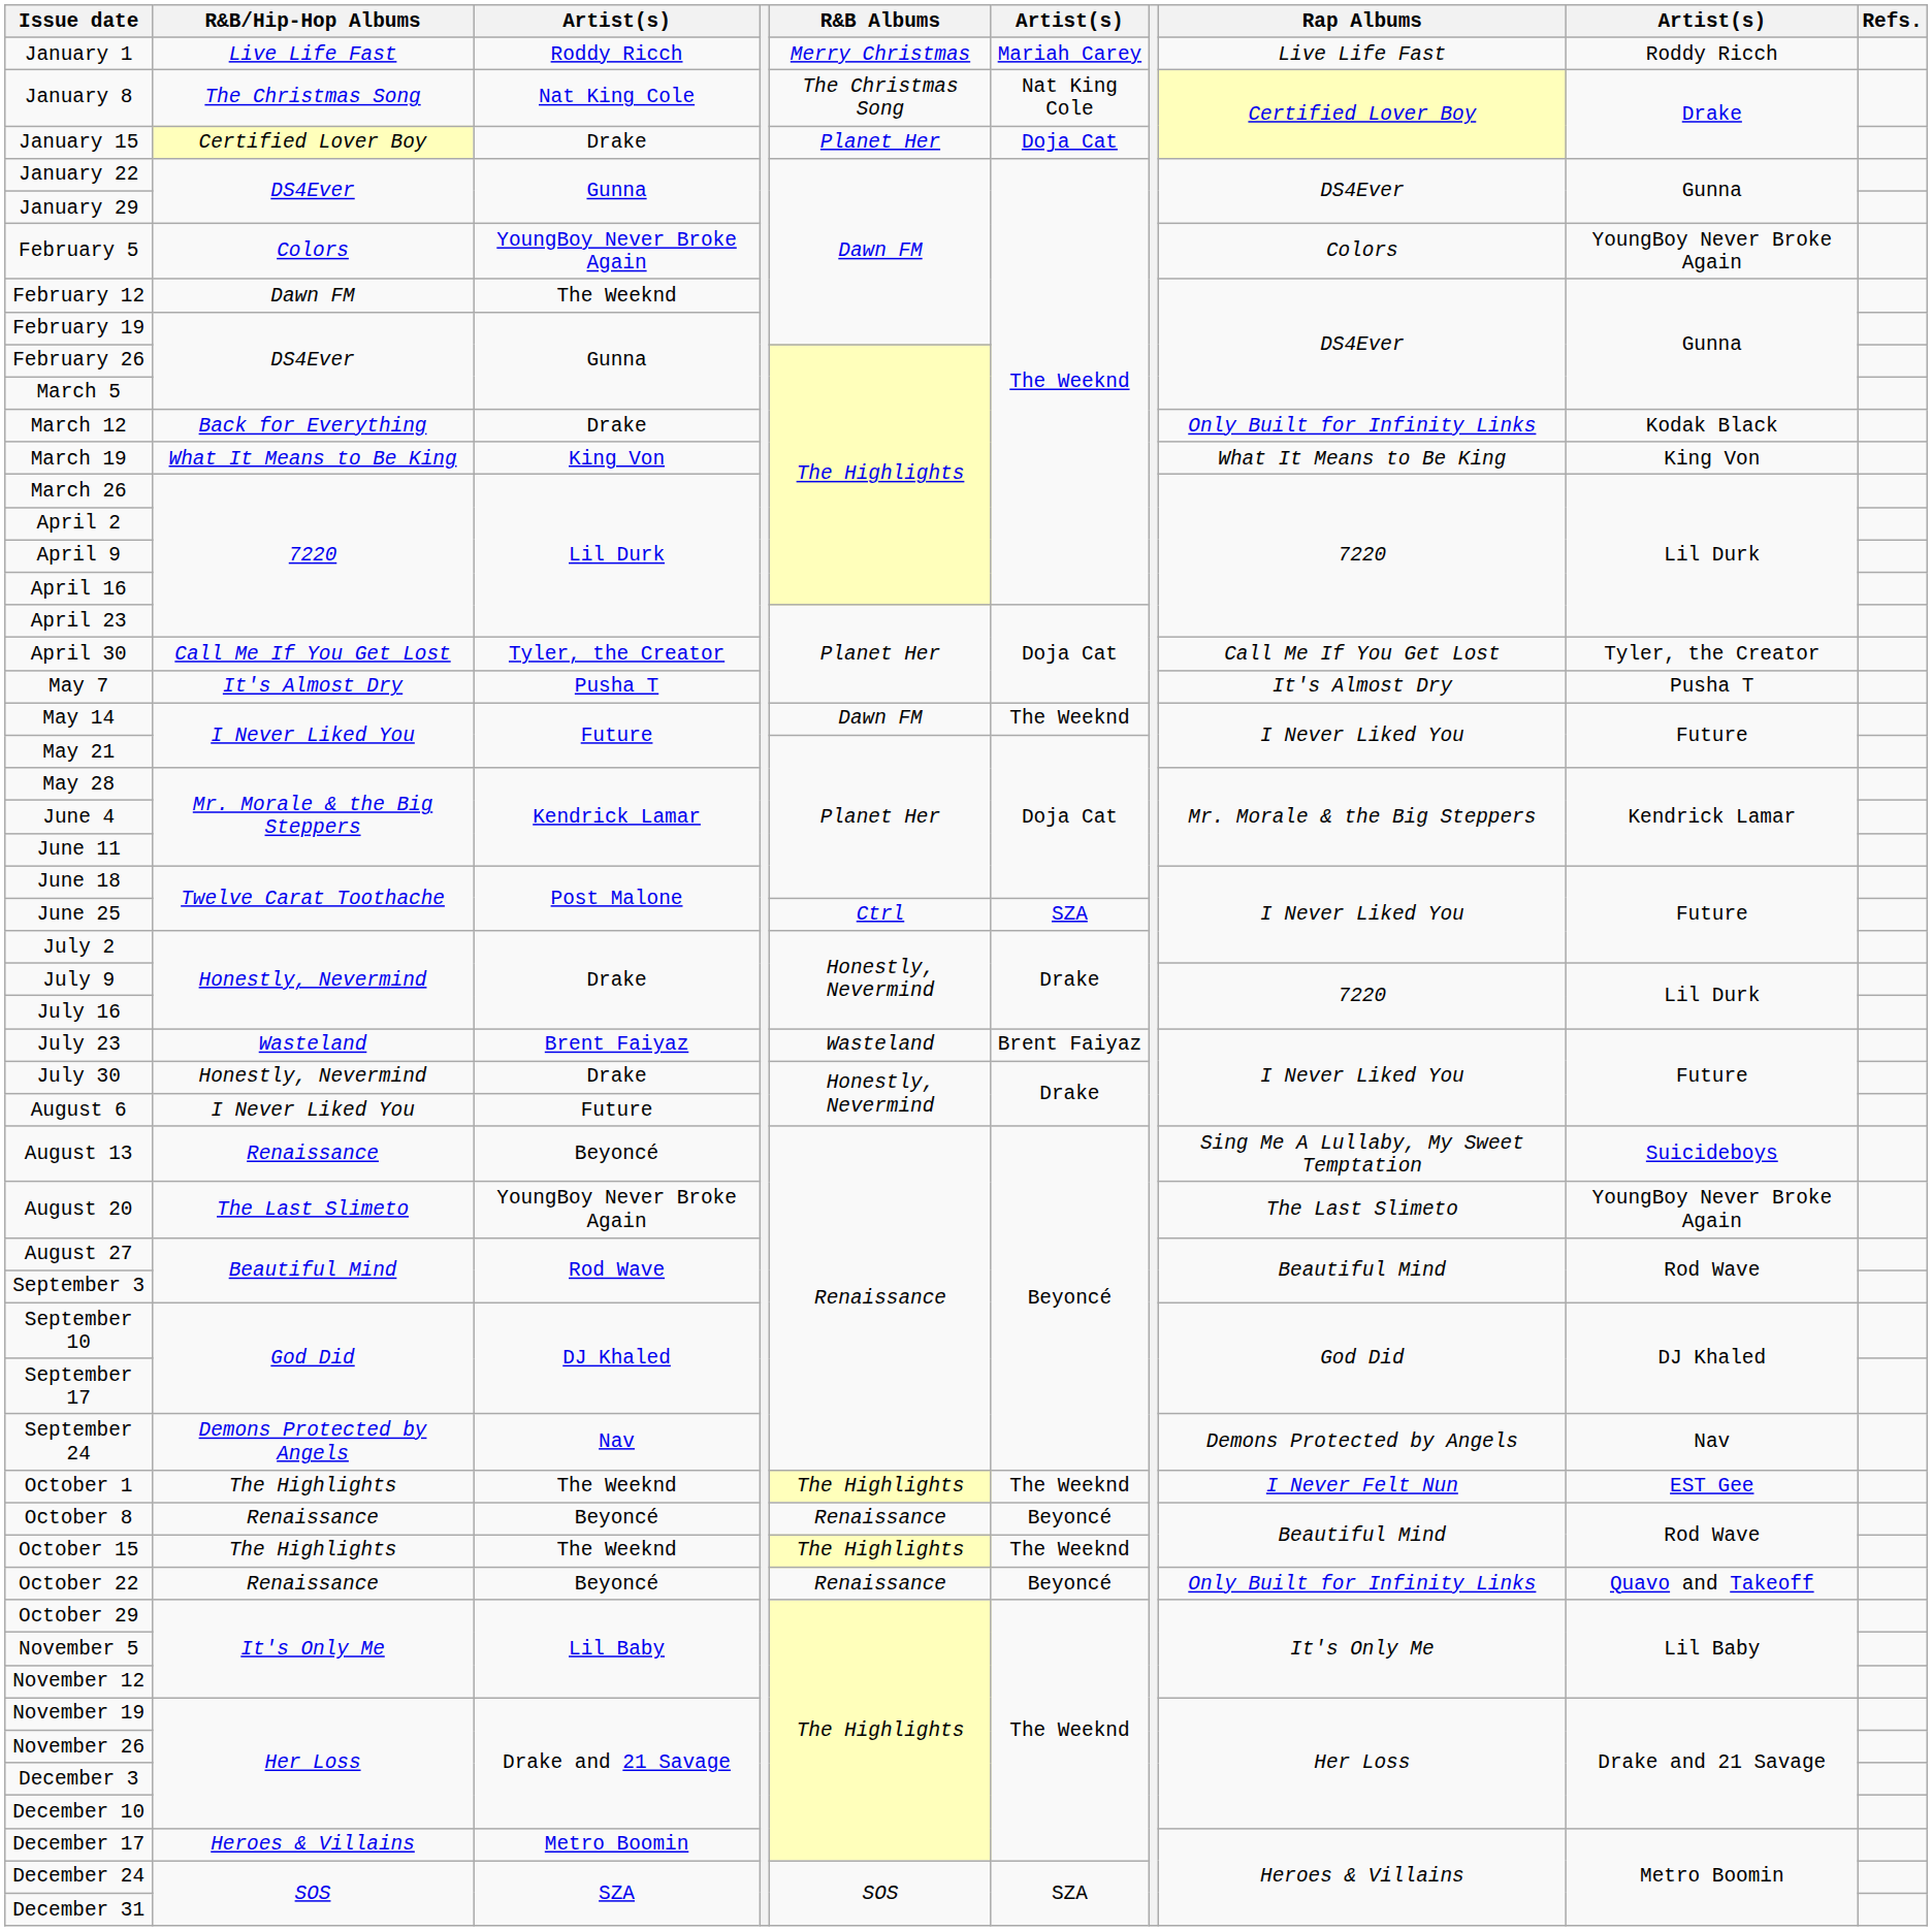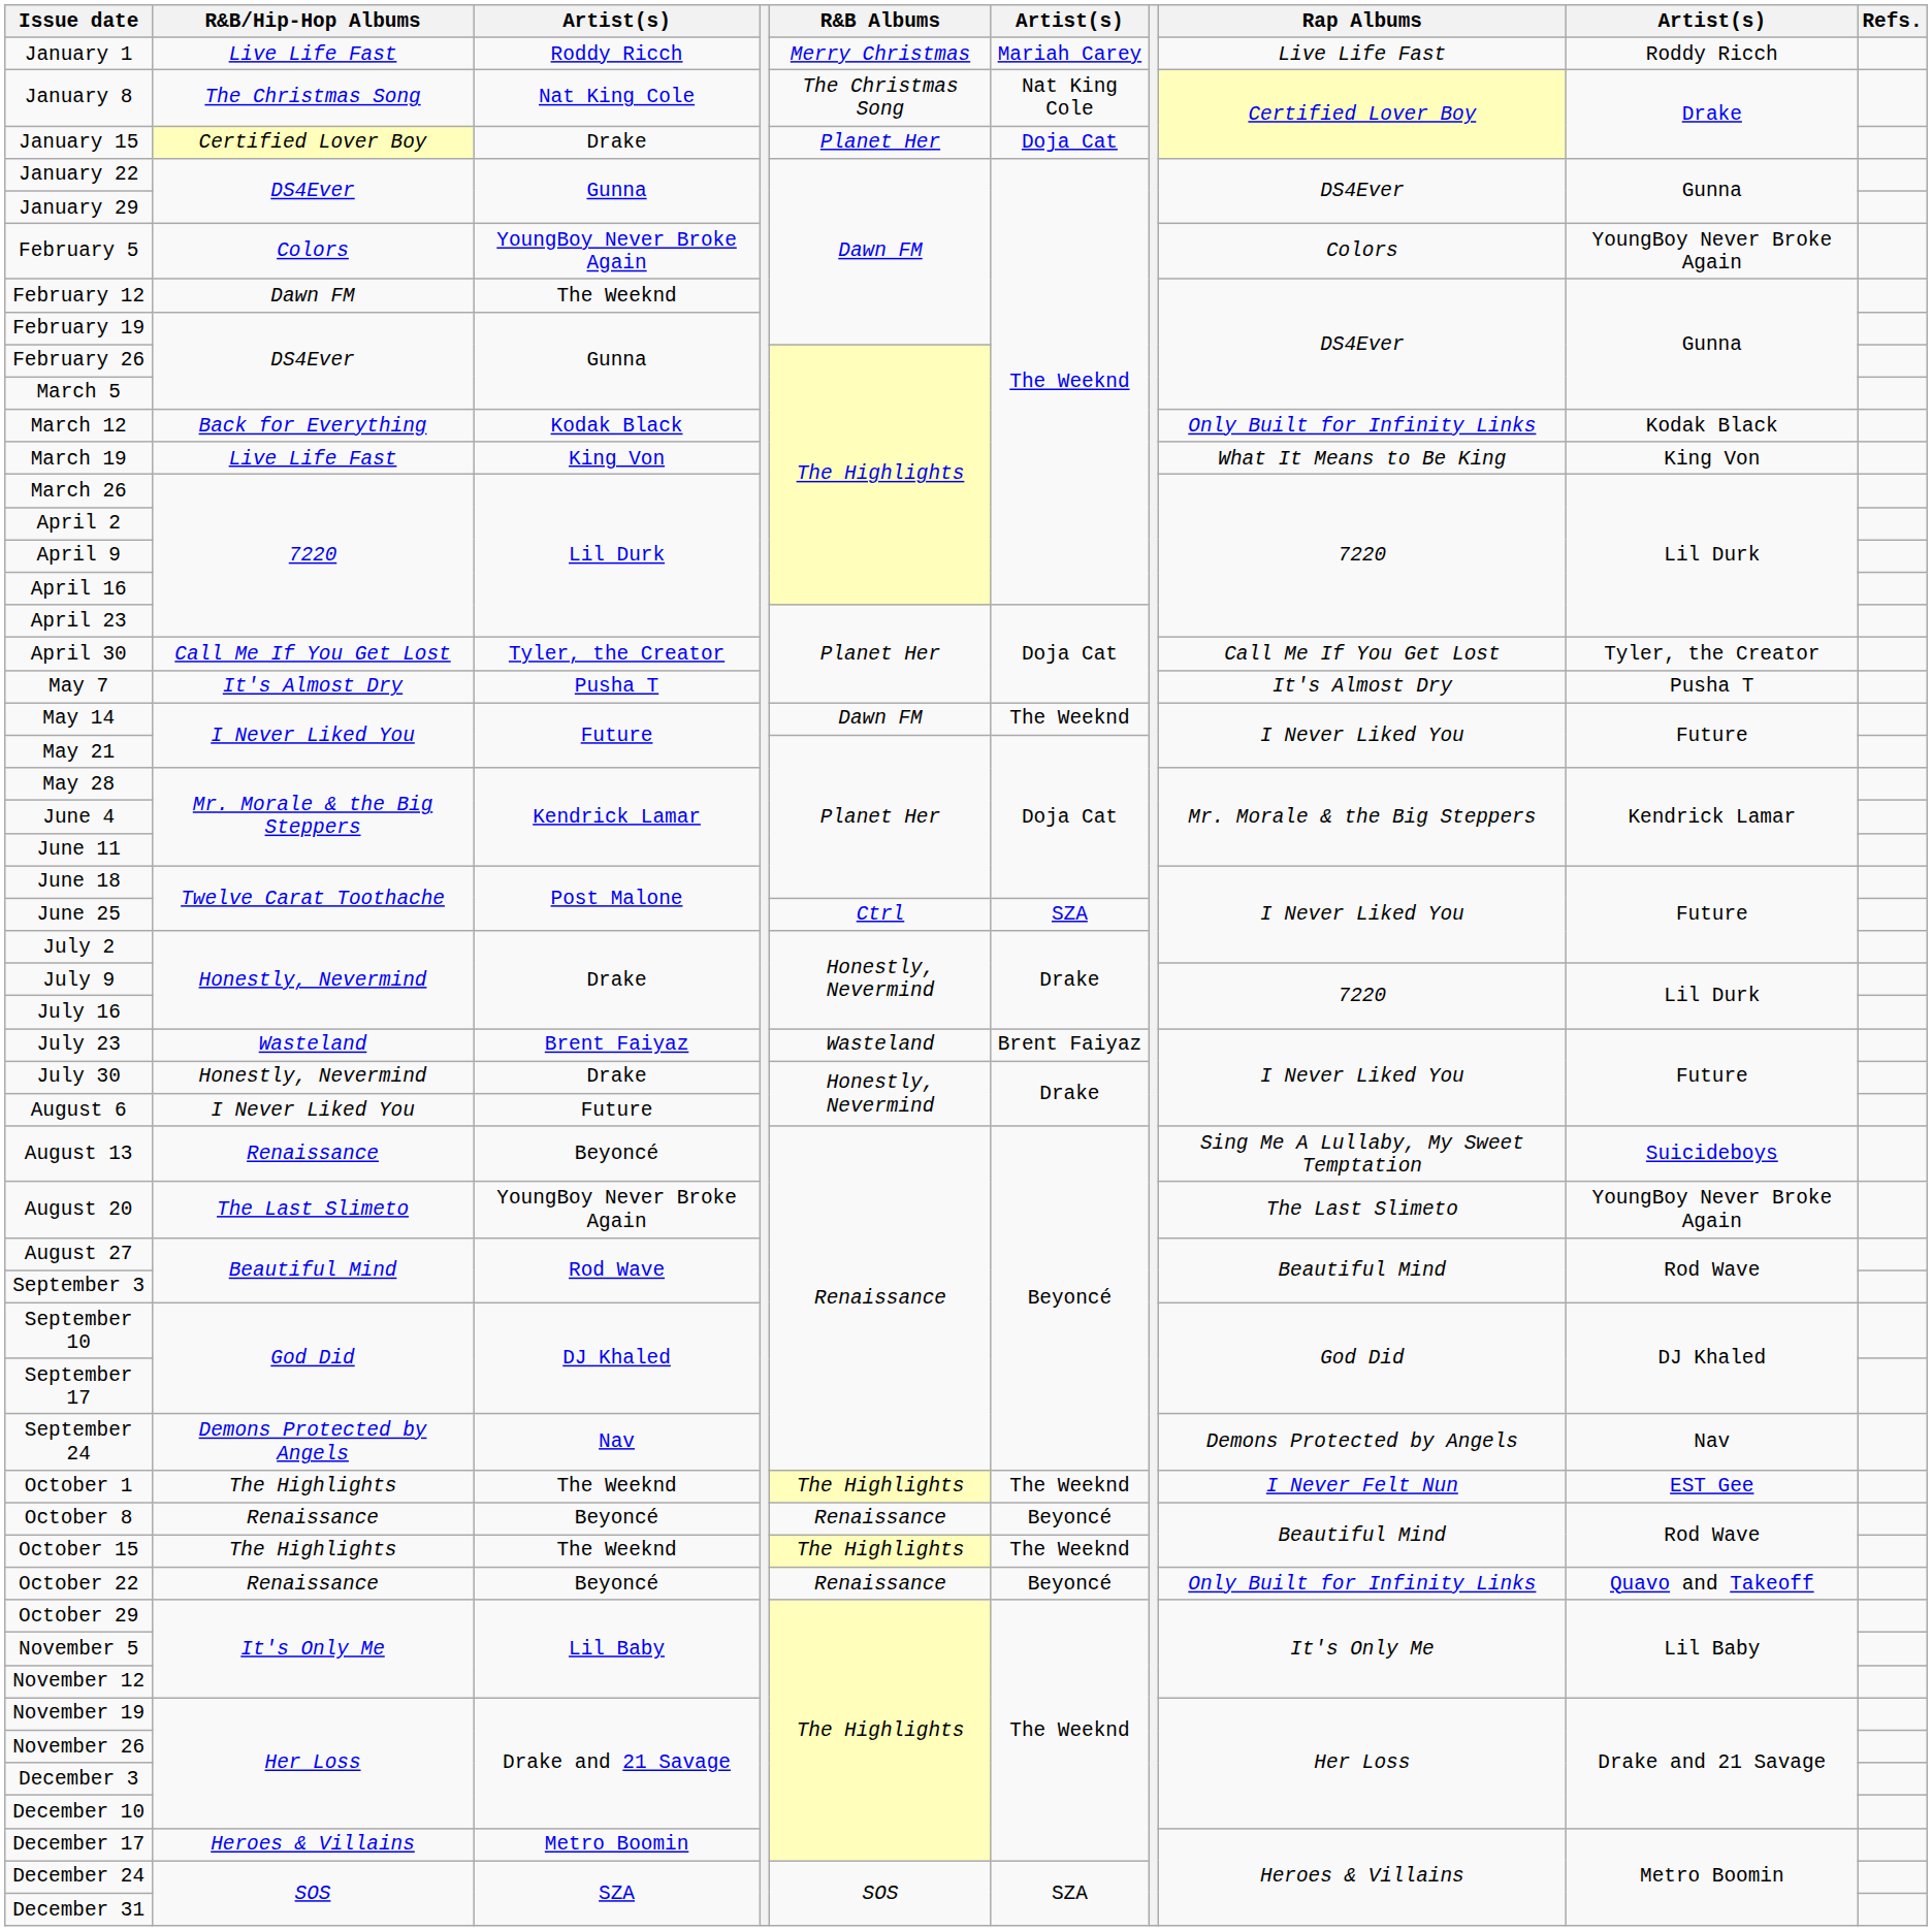 <table class="wikitable plainrowheaders" style="text-align:center;">
 <tr>
 <th>Issue date</th>
 <th>R&B/Hip-Hop Albums</th>
 <th>Artist(s)</th>
 <th rowspan="54"></th>
 <th>R&B Albums</th>
 <th>Artist(s)</th>
 <th rowspan="54"></th>
 <th>Rap Albums</th>
 <th>Artist(s)</th>
 <th>Refs.</th>
 </tr>
 <tr>
 <td scope="row">January 1</td>
 <td><em><a href='#'>Live Life Fast</a></em></td>
 <td><a href='#'>Roddy Ricch</a></td>
 <td><em><a href='#'>Merry Christmas</a></em></td>
 <td><a href='#'>Mariah Carey</a></td>
 <td><em>Live Life Fast</em></td>
 <td>Roddy Ricch</td>
 <td></td>
 </tr>
 <tr>
 <td>January 8</td>
 <td><em><a href='#'>The Christmas Song</a></em></td>
 <td><a href='#'>Nat King Cole</a></td>
 <td><em>The Christmas Song</em></td>
 <td>Nat King Cole</td>
 <td style="background-color:#FFFFBB" rowspan="2"><em><a href='#'>Certified Lover Boy</a></em> </td>
 <td rowspan="2"><a href='#'>Drake</a></td>
 <td></td>
 </tr>
 <tr>
 <td>January 15</td>
 <td style="background-color:#FFFFBB"><em>Certified Lover Boy</em> </td>
 <td>Drake</td>
 <td><em><a href='#'>Planet Her</a></em></td>
 <td><a href='#'>Doja Cat</a></td>
 <td></td>
 </tr>
 <tr>
 <td>January 22</td>
 <td rowspan="2"><em><a href='#'>DS4Ever</a></em></td>
 <td rowspan="2"><a href='#'>Gunna</a></td>
 <td rowspan="5"><em><a href='#'>Dawn FM</a></em></td>
 <td rowspan="13"><a href='#'>The Weeknd</a></td>
 <td rowspan="2"><em>DS4Ever</em></td>
 <td rowspan="2">Gunna</td>
 <td></td>
 </tr>
 <tr>
 <td>January 29</td>
 <td></td>
 </tr>
 <tr>
 <td>February 5</td>
 <td><em><a href='#'>Colors</a></em></td>
 <td><a href='#'>YoungBoy Never Broke Again</a></td>
 <td><em>Colors</em></td>
 <td>YoungBoy Never Broke Again</td>
 <td></td>
 </tr>
 <tr>
 <td>February 12</td>
 <td><em>Dawn FM</em></td>
 <td>The Weeknd</td>
 <td rowspan="4"><em>DS4Ever</em></td>
 <td rowspan="4">Gunna</td>
 <td></td>
 </tr>
 <tr>
 <td>February 19</td>
 <td rowspan="3"><em>DS4Ever</em></td>
 <td rowspan="3">Gunna</td>
 <td></td>
 </tr>
 <tr>
 <td>February 26</td>
 <td style="background-color:#FFFFBB" rowspan="8"><em><a href='#'>The Highlights</a></em> </td>
 <td></td>
 </tr>
 <tr>
 <td>March 5</td>
 <td></td>
 </tr>
 <tr>
 <td>March 12</td>
 <td><em><a href='#'>Back for Everything</a></em></td>
-<td>Drake</td>
+<td><a href='#'>Kodak Black</a></td>
 <td><em><a href='#'>Only Built for Infinity Links</a></em></td>
 <td>Kodak Black</td>
 <td></td>
 </tr>
 <tr>
 <td>March 19</td>
-<td><em><a href='#'>What It Means to Be King</a></em></td>
+<td><em><a href='#'>Live Life Fast</a></em></td>
 <td><a href='#'>King Von</a></td>
 <td><em>What It Means to Be King</em></td>
 <td>King Von</td>
 <td></td>
 </tr>
 <tr>
 <td>March 26</td>
 <td rowspan="5"><em><a href='#'>7220</a></em></td>
 <td rowspan="5"><a href='#'>Lil Durk</a></td>
 <td rowspan="5"><em>7220</em></td>
 <td rowspan="5">Lil Durk</td>
 <td></td>
 </tr>
 <tr>
 <td>April 2</td>
 <td></td>
 </tr>
 <tr>
 <td>April 9</td>
 <td></td>
 </tr>
 <tr>
 <td>April 16</td>
 <td></td>
 </tr>
 <tr>
 <td>April 23</td>
 <td rowspan="3"><em>Planet Her</em></td>
 <td rowspan="3">Doja Cat</td>
 <td></td>
 </tr>
 <tr>
 <td>April 30</td>
 <td><em><a href='#'>Call Me If You Get Lost</a></em></td>
 <td><a href='#'>Tyler, the Creator</a></td>
 <td><em>Call Me If You Get Lost</em></td>
 <td>Tyler, the Creator</td>
 <td></td>
 </tr>
 <tr>
 <td>May 7</td>
 <td><em><a href='#'>It's Almost Dry</a></em></td>
 <td><a href='#'>Pusha T</a></td>
 <td><em>It's Almost Dry</em></td>
 <td>Pusha T</td>
 <td></td>
 </tr>
 <tr>
 <td>May 14</td>
 <td rowspan="2"><em><a href='#'>I Never Liked You</a></em></td>
 <td rowspan="2"><a href='#'>Future</a></td>
 <td><em>Dawn FM</em></td>
 <td>The Weeknd</td>
 <td rowspan="2"><em>I Never Liked You</em></td>
 <td rowspan="2">Future</td>
 <td></td>
 </tr>
 <tr>
 <td>May 21</td>
 <td rowspan="5"><em>Planet Her</em></td>
 <td rowspan="5">Doja Cat</td>
 <td></td>
 </tr>
 <tr>
 <td>May 28</td>
 <td rowspan="3"><em><a href='#'>Mr. Morale & the Big Steppers</a></em></td>
 <td rowspan="3"><a href='#'>Kendrick Lamar</a></td>
 <td rowspan="3"><em>Mr. Morale & the Big Steppers</em></td>
 <td rowspan="3">Kendrick Lamar</td>
 <td></td>
 </tr>
 <tr>
 <td>June 4</td>
 <td></td>
 </tr>
 <tr>
 <td>June 11</td>
 <td></td>
 </tr>
 <tr>
 <td>June 18</td>
 <td rowspan="2"><em><a href='#'>Twelve Carat Toothache</a></em></td>
 <td rowspan="2"><a href='#'>Post Malone</a></td>
 <td rowspan="3"><em>I Never Liked You</em></td>
 <td rowspan="3">Future</td>
 <td></td>
 </tr>
 <tr>
 <td>June 25</td>
 <td><a href='#'><em>Ctrl</em></a></td>
 <td><a href='#'>SZA</a></td>
 <td></td>
 </tr>
 <tr>
 <td>July 2</td>
 <td rowspan="3"><em><a href='#'>Honestly, Nevermind</a></em></td>
 <td rowspan="3">Drake</td>
 <td rowspan="3"><em>Honestly, Nevermind</em></td>
 <td rowspan="3">Drake</td>
 <td></td>
 </tr>
 <tr>
 <td>July 9</td>
 <td rowspan="2"><em>7220</em></td>
 <td rowspan="2">Lil Durk</td>
 <td></td>
 </tr>
 <tr>
 <td>July 16</td>
 <td></td>
 </tr>
 <tr>
 <td>July 23</td>
 <td><a href='#'><em>Wasteland</em></a></td>
 <td><a href='#'>Brent Faiyaz</a></td>
 <td><em>Wasteland</em></td>
 <td>Brent Faiyaz</td>
 <td rowspan="3"><em>I Never Liked You</em></td>
 <td rowspan="3">Future</td>
 <td></td>
 </tr>
 <tr>
 <td>July 30</td>
 <td><em>Honestly, Nevermind</em></td>
 <td>Drake</td>
 <td rowspan="2"><em>Honestly, Nevermind</em></td>
 <td rowspan="2">Drake</td>
 <td></td>
 </tr>
 <tr>
 <td>August 6</td>
 <td><em>I Never Liked You</em></td>
 <td>Future</td>
 <td></td>
 </tr>
 <tr>
 <td>August 13</td>
 <td><a href='#'><em>Renaissance</em></a></td>
 <td>Beyoncé</td>
 <td rowspan="7"><em>Renaissance</em></td>
 <td rowspan="7">Beyoncé</td>
 <td><em>Sing Me A Lullaby, My Sweet Temptation</em></td>
 <td><a href='#'>Suicideboys</a></td>
 <td></td>
 </tr>
 <tr>
 <td>August 20</td>
 <td><em><a href='#'>The Last Slimeto</a></em></td>
 <td>YoungBoy Never Broke Again</td>
 <td><em>The Last Slimeto</em></td>
 <td>YoungBoy Never Broke Again</td>
 <td></td>
 </tr>
 <tr>
 <td>August 27</td>
 <td rowspan="2"><em><a href='#'>Beautiful Mind</a></em></td>
 <td rowspan="2"><a href='#'>Rod Wave</a></td>
 <td rowspan="2"><em>Beautiful Mind</em></td>
 <td rowspan="2">Rod Wave</td>
 <td></td>
 </tr>
 <tr>
 <td>September 3</td>
 <td></td>
 </tr>
 <tr>
 <td>September 10</td>
 <td rowspan="2"><em><a href='#'>God Did</a></em></td>
 <td rowspan="2"><a href='#'>DJ Khaled</a></td>
 <td rowspan="2"><em>God Did</em></td>
 <td rowspan="2">DJ Khaled</td>
 <td></td>
 </tr>
 <tr>
 <td>September 17</td>
 <td></td>
 </tr>
 <tr>
 <td>September 24</td>
 <td><em><a href='#'>Demons Protected by Angels</a></em></td>
 <td><a href='#'>Nav</a></td>
 <td><em>Demons Protected by Angels</em></td>
 <td>Nav</td>
 <td></td>
 </tr>
 <tr>
 <td>October 1</td>
 <td><em>The Highlights</em></td>
 <td>The Weeknd</td>
 <td style="background-color:#FFFFBB"><em>The Highlights</em> </td>
 <td>The Weeknd</td>
 <td><em><a href='#'>I Never Felt Nun</a></em></td>
 <td><a href='#'>EST Gee</a></td>
 <td></td>
 </tr>
 <tr>
 <td>October 8</td>
 <td><em>Renaissance</em></td>
 <td>Beyoncé</td>
 <td><em>Renaissance</em></td>
 <td>Beyoncé</td>
 <td rowspan="2"><em>Beautiful Mind</em></td>
 <td rowspan="2">Rod Wave</td>
 <td></td>
 </tr>
 <tr>
 <td>October 15</td>
 <td><em>The Highlights</em></td>
 <td>The Weeknd</td>
 <td style="background-color:#FFFFBB"><em>The Highlights</em> </td>
 <td>The Weeknd</td>
 <td></td>
 </tr>
 <tr>
 <td>October 22</td>
 <td><em>Renaissance</em></td>
 <td>Beyoncé</td>
 <td><em>Renaissance</em></td>
 <td>Beyoncé</td>
 <td><em><a href='#'>Only Built for Infinity Links</a></em></td>
 <td><a href='#'>Quavo</a> and <a href='#'>Takeoff</a></td>
 <td></td>
 </tr>
 <tr>
 <td>October 29</td>
 <td rowspan="3"><em><a href='#'>It's Only Me</a></em></td>
 <td rowspan="3"><a href='#'>Lil Baby</a></td>
 <td style="background-color:#FFFFBB" rowspan="8"><em>The Highlights</em> </td>
 <td rowspan="8">The Weeknd</td>
 <td rowspan="3"><em>It's Only Me</em></td>
 <td rowspan="3">Lil Baby</td>
 <td></td>
 </tr>
 <tr>
 <td>November 5</td>
 <td></td>
 </tr>
 <tr>
 <td>November 12</td>
 <td></td>
 </tr>
 <tr>
 <td>November 19</td>
 <td rowspan="4"><em><a href='#'>Her Loss</a></em></td>
 <td rowspan="4">Drake and <a href='#'>21 Savage</a></td>
 <td rowspan="4"><em>Her Loss</em></td>
 <td rowspan="4">Drake and 21 Savage</td>
 <td></td>
 </tr>
 <tr>
 <td>November 26</td>
 <td></td>
 </tr>
 <tr>
 <td>December 3</td>
 <td></td>
 </tr>
 <tr>
 <td>December 10</td>
 <td></td>
 </tr>
 <tr>
 <td>December 17</td>
 <td><em><a href='#'>Heroes & Villains</a></em></td>
 <td><a href='#'>Metro Boomin</a></td>
 <td rowspan="3"><em>Heroes & Villains</em></td>
 <td rowspan="3">Metro Boomin</td>
 <td></td>
 </tr>
 <tr>
 <td>December 24</td>
 <td rowspan="2"><a href='#'><em>SOS</em></a></td>
 <td rowspan="2"><a href='#'>SZA</a></td>
 <td rowspan="2"><em>SOS</em></td>
 <td rowspan="2">SZA</td>
 <td></td>
 </tr>
 <tr>
 <td>December 31</td>
 <td></td>
 </tr>
 </table>
